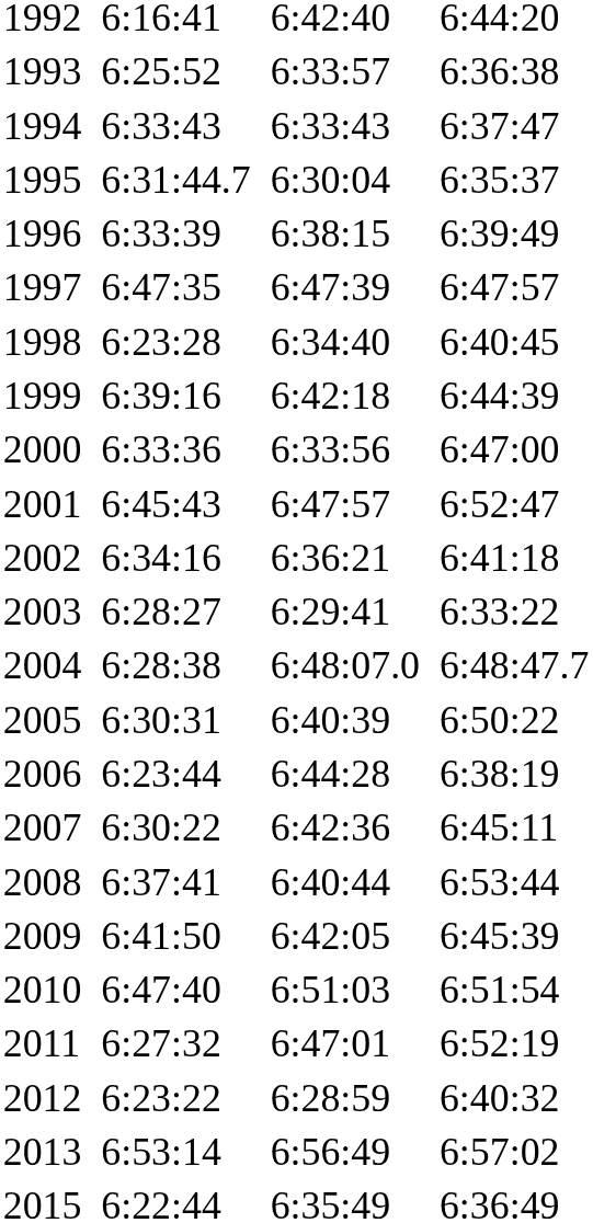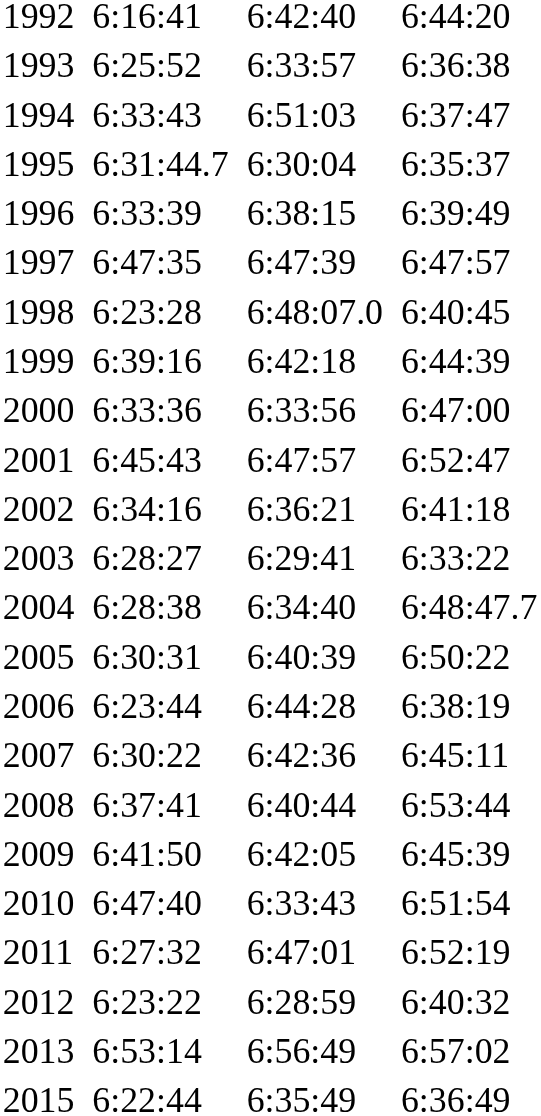 <table>
 <tr>
 <td>1992</td>
 <td></td>
 <td>6:16:41</td>
 <td></td>
 <td>6:42:40</td>
 <td></td>
 <td>6:44:20</td>
 </tr>
 <tr>
 <td>1993</td>
 <td></td>
 <td>6:25:52</td>
 <td></td>
 <td>6:33:57</td>
 <td></td>
 <td>6:36:38</td>
 </tr>
 <tr>
 <td>1994</td>
 <td></td>
 <td>6:33:43</td>
 <td></td>
-<td>6:33:43</td>
+<td>6:51:03</td>
 <td></td>
 <td>6:37:47</td>
 </tr>
 <tr>
 <td>1995</td>
 <td></td>
 <td>6:31:44.7</td>
 <td></td>
 <td>6:30:04</td>
 <td></td>
 <td>6:35:37</td>
 </tr>
 <tr>
 <td>1996</td>
 <td></td>
 <td>6:33:39</td>
 <td></td>
 <td>6:38:15</td>
 <td></td>
 <td>6:39:49</td>
 </tr>
 <tr>
 <td>1997</td>
 <td></td>
 <td>6:47:35</td>
 <td></td>
 <td>6:47:39</td>
 <td></td>
 <td>6:47:57</td>
 </tr>
 <tr>
 <td>1998</td>
 <td></td>
 <td>6:23:28</td>
 <td></td>
-<td>6:34:40</td>
+<td>6:48:07.0</td>
 <td></td>
 <td>6:40:45</td>
 </tr>
 <tr>
 <td>1999</td>
 <td></td>
 <td>6:39:16</td>
 <td></td>
 <td>6:42:18</td>
 <td></td>
 <td>6:44:39</td>
 </tr>
 <tr>
 <td>2000</td>
 <td></td>
 <td>6:33:36</td>
 <td></td>
 <td>6:33:56</td>
 <td></td>
 <td>6:47:00</td>
 </tr>
 <tr>
 <td>2001</td>
 <td></td>
 <td>6:45:43</td>
 <td></td>
 <td>6:47:57</td>
 <td></td>
 <td>6:52:47</td>
 </tr>
 <tr>
 <td>2002</td>
 <td></td>
 <td>6:34:16</td>
 <td></td>
 <td>6:36:21</td>
 <td></td>
 <td>6:41:18</td>
 </tr>
 <tr>
 <td>2003</td>
 <td></td>
 <td>6:28:27</td>
 <td></td>
 <td>6:29:41</td>
 <td></td>
 <td>6:33:22</td>
 </tr>
 <tr>
 <td>2004</td>
 <td></td>
 <td>6:28:38</td>
 <td></td>
-<td>6:48:07.0</td>
+<td>6:34:40</td>
 <td></td>
 <td>6:48:47.7</td>
 </tr>
 <tr>
 <td>2005</td>
 <td></td>
 <td>6:30:31</td>
 <td></td>
 <td>6:40:39</td>
 <td></td>
 <td>6:50:22</td>
 </tr>
 <tr>
 <td>2006</td>
 <td></td>
 <td>6:23:44</td>
 <td></td>
 <td>6:44:28</td>
 <td></td>
 <td>6:38:19</td>
 </tr>
 <tr>
 <td>2007</td>
 <td></td>
 <td>6:30:22</td>
 <td></td>
 <td>6:42:36</td>
 <td></td>
 <td>6:45:11</td>
 </tr>
 <tr>
 <td>2008</td>
 <td></td>
 <td>6:37:41</td>
 <td></td>
 <td>6:40:44</td>
 <td></td>
 <td>6:53:44</td>
 </tr>
 <tr>
 <td>2009</td>
 <td></td>
 <td>6:41:50</td>
 <td></td>
 <td>6:42:05</td>
 <td></td>
 <td>6:45:39</td>
 </tr>
 <tr>
 <td>2010</td>
 <td></td>
 <td>6:47:40</td>
 <td></td>
-<td>6:51:03</td>
+<td>6:33:43</td>
 <td></td>
 <td>6:51:54</td>
 </tr>
 <tr>
 <td>2011</td>
 <td></td>
 <td>6:27:32</td>
 <td></td>
 <td>6:47:01</td>
 <td></td>
 <td>6:52:19</td>
 </tr>
 <tr>
 <td>2012</td>
 <td></td>
 <td>6:23:22</td>
 <td></td>
 <td>6:28:59</td>
 <td></td>
 <td>6:40:32</td>
 </tr>
 <tr>
 <td>2013</td>
 <td></td>
 <td>6:53:14</td>
 <td></td>
 <td>6:56:49</td>
 <td></td>
 <td>6:57:02</td>
 </tr>
 <tr>
 <td>2015</td>
 <td></td>
 <td>6:22:44</td>
 <td></td>
 <td>6:35:49</td>
 <td></td>
 <td>6:36:49</td>
 </tr>
 </table>
